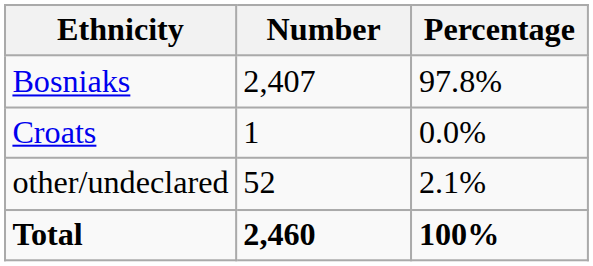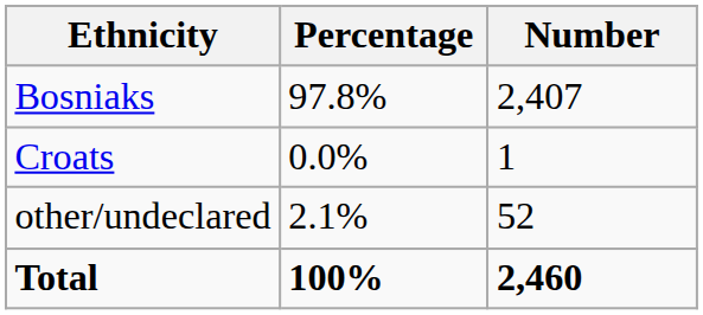 <table class="wikitable">
 <tr>
 <th width="100px">Ethnicity</th>
+<th width="80px">Percentage</th>
 <th width="80px">Number</th>
-<th width="80px">Percentage</th>
 </tr>
 <tr>
 <td><a href='#'>Bosniaks</a></td>
+<td>97.8%</td>
 <td>2,407</td>
-<td>97.8%</td>
 </tr>
 <tr>
 <td><a href='#'>Croats</a></td>
+<td>0.0%</td>
 <td>1</td>
-<td>0.0%</td>
 </tr>
 <tr>
 <td>other/undeclared</td>
+<td>2.1%</td>
 <td>52</td>
-<td>2.1%</td>
 </tr>
 <tr>
 <td><strong>Total</strong></td>
+<td><strong>100%</strong></td>
 <td><strong>2,460</strong></td>
-<td><strong>100%</strong></td>
 </tr>
 </table>
